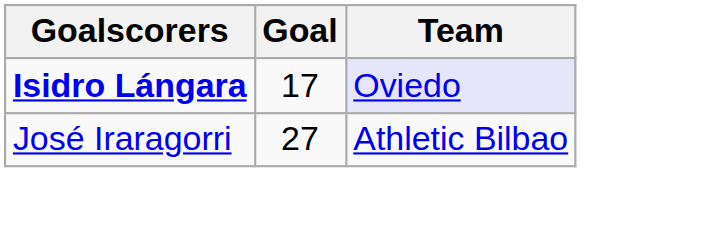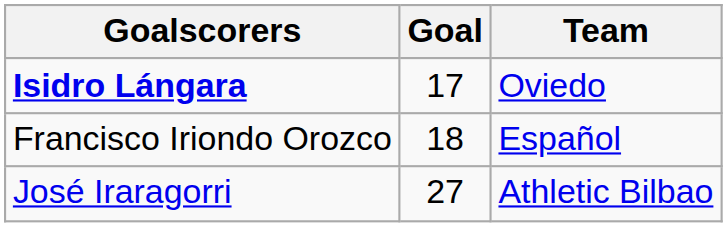 <table class="wikitable">
 <tr>
 <th>Goalscorers</th>
 <th>Goal</th>
 <th>Team</th>
 </tr>
 <tr>
 <td> <strong><a href='#'>Isidro Lángara</a></strong></td>
 <td style="text-align:center">17</td>
-<td style="background: lavender;"><a href='#'>Oviedo</a></td>
+<td><a href='#'>Oviedo</a></td>
+</tr>
+<tr>
+<td> Francisco Iriondo Orozco</td>
+<td style="text-align:center">18</td>
+<td><a href='#'>Español</a></td>
 </tr>
 <tr>
 <td> <a href='#'>José Iraragorri</a></td>
 <td style="text-align:center">27</td>
 <td><a href='#'>Athletic Bilbao</a></td>
 </tr>
 </table>
